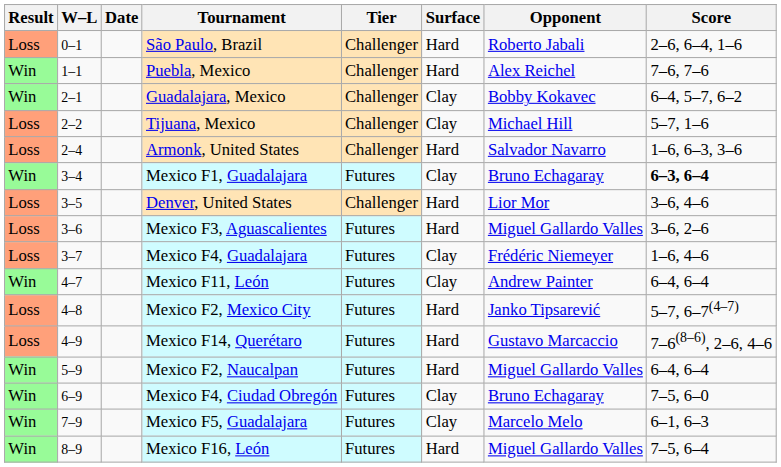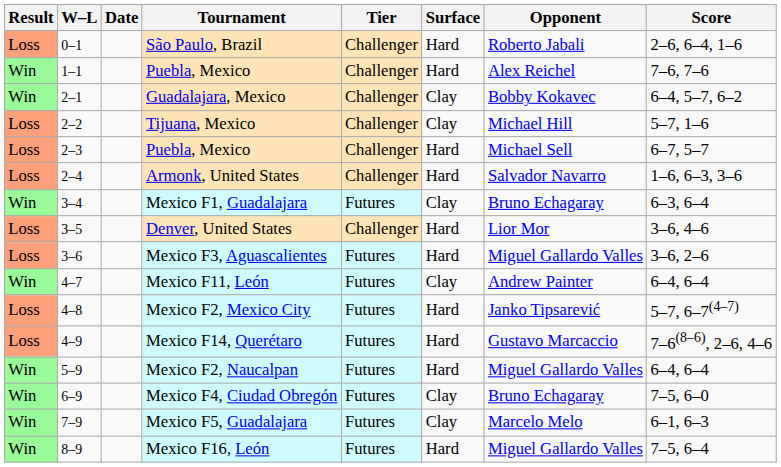 <table class="sortable wikitable">
 <tr>
 <th>Result</th>
 <th class="unsortable">W–L</th>
 <th>Date</th>
 <th>Tournament</th>
 <th>Tier</th>
 <th>Surface</th>
 <th>Opponent</th>
 <th class="unsortable">Score</th>
 </tr>
 <tr>
 <td bgcolor=FFA07A>Loss</td>
 <td><small>0–1</small></td>
 <td></td>
 <td style="background:moccasin;"><a href='#'>São Paulo</a>, Brazil</td>
 <td style="background:moccasin;">Challenger</td>
 <td>Hard</td>
 <td> <a href='#'>Roberto Jabali</a></td>
 <td>2–6, 6–4, 1–6</td>
 </tr>
 <tr>
 <td bgcolor=98FB98>Win</td>
 <td><small>1–1</small></td>
 <td></td>
 <td style="background:moccasin;"><a href='#'>Puebla</a>, Mexico</td>
 <td style="background:moccasin;">Challenger</td>
 <td>Hard</td>
 <td> <a href='#'>Alex Reichel</a></td>
 <td>7–6, 7–6</td>
 </tr>
 <tr>
 <td bgcolor=98FB98>Win</td>
 <td><small>2–1</small></td>
 <td></td>
 <td style="background:moccasin;"><a href='#'>Guadalajara</a>, Mexico</td>
 <td style="background:moccasin;">Challenger</td>
 <td>Clay</td>
 <td> <a href='#'>Bobby Kokavec</a></td>
 <td>6–4, 5–7, 6–2</td>
 </tr>
 <tr>
 <td bgcolor=FFA07A>Loss</td>
 <td><small>2–2</small></td>
 <td></td>
 <td style="background:moccasin;"><a href='#'>Tijuana</a>, Mexico</td>
 <td style="background:moccasin;">Challenger</td>
 <td>Clay</td>
 <td> <a href='#'>Michael Hill</a></td>
 <td>5–7, 1–6</td>
 </tr>
 <tr>
 <td bgcolor=FFA07A>Loss</td>
+<td><small>2–3</small></td>
+<td></td>
+<td style="background:moccasin;"><a href='#'>Puebla</a>, Mexico</td>
+<td style="background:moccasin;">Challenger</td>
+<td>Hard</td>
+<td> <a href='#'>Michael Sell</a></td>
+<td>6–7, 5–7</td>
+</tr>
+<tr>
+<td bgcolor=FFA07A>Loss</td>
 <td><small>2–4</small></td>
 <td></td>
 <td style="background:moccasin;"><a href='#'>Armonk</a>, United States</td>
 <td style="background:moccasin;">Challenger</td>
 <td>Hard</td>
 <td> <a href='#'>Salvador Navarro</a></td>
 <td>1–6, 6–3, 3–6</td>
 </tr>
 <tr>
 <td bgcolor=98FB98>Win</td>
 <td><small>3–4</small></td>
 <td></td>
 <td style="background:#cffcff;">Mexico F1, <a href='#'>Guadalajara</a></td>
 <td style="background:#cffcff;">Futures</td>
 <td>Clay</td>
 <td> <a href='#'>Bruno Echagaray</a></td>
-<td><strong>6–3, 6–4</strong></td>
+<td>6–3, 6–4</td>
 </tr>
 <tr>
 <td bgcolor=FFA07A>Loss</td>
 <td><small>3–5</small></td>
 <td></td>
 <td style="background:moccasin;"><a href='#'>Denver</a>, United States</td>
 <td style="background:moccasin;">Challenger</td>
 <td>Hard</td>
 <td> <a href='#'>Lior Mor</a></td>
 <td>3–6, 4–6</td>
 </tr>
 <tr>
 <td bgcolor=FFA07A>Loss</td>
 <td><small>3–6</small></td>
 <td></td>
 <td style="background:#cffcff;">Mexico F3, <a href='#'>Aguascalientes</a></td>
 <td style="background:#cffcff;">Futures</td>
 <td>Hard</td>
 <td> <a href='#'>Miguel Gallardo Valles</a></td>
 <td>3–6, 2–6</td>
-</tr>
-<tr>
-<td bgcolor=FFA07A>Loss</td>
-<td><small>3–7</small></td>
-<td></td>
-<td style="background:#cffcff;">Mexico F4, <a href='#'>Guadalajara</a></td>
-<td style="background:#cffcff;">Futures</td>
-<td>Clay</td>
-<td> <a href='#'>Frédéric Niemeyer</a></td>
-<td>1–6, 4–6</td>
 </tr>
 <tr>
 <td bgcolor=98FB98>Win</td>
 <td><small>4–7</small></td>
 <td></td>
 <td style="background:#cffcff;">Mexico F11, <a href='#'>León</a></td>
 <td style="background:#cffcff;">Futures</td>
 <td>Clay</td>
 <td> <a href='#'>Andrew Painter</a></td>
 <td>6–4, 6–4</td>
 </tr>
 <tr>
 <td bgcolor=FFA07A>Loss</td>
 <td><small>4–8</small></td>
 <td></td>
 <td style="background:#cffcff;">Mexico F2, <a href='#'>Mexico City</a></td>
 <td style="background:#cffcff;">Futures</td>
 <td>Hard</td>
 <td> <a href='#'>Janko Tipsarević</a></td>
 <td>5–7, 6–7<sup>(4–7)</sup></td>
 </tr>
 <tr>
 <td bgcolor=FFA07A>Loss</td>
 <td><small>4–9</small></td>
 <td></td>
 <td style="background:#cffcff;">Mexico F14, <a href='#'>Querétaro</a></td>
 <td style="background:#cffcff;">Futures</td>
 <td>Hard</td>
 <td> <a href='#'>Gustavo Marcaccio</a></td>
 <td>7–6<sup>(8–6)</sup>, 2–6, 4–6</td>
 </tr>
 <tr>
 <td bgcolor=98FB98>Win</td>
 <td><small>5–9</small></td>
 <td></td>
 <td style="background:#cffcff;">Mexico F2, <a href='#'>Naucalpan</a></td>
 <td style="background:#cffcff;">Futures</td>
 <td>Hard</td>
 <td> <a href='#'>Miguel Gallardo Valles</a></td>
 <td>6–4, 6–4</td>
 </tr>
 <tr>
 <td bgcolor=98FB98>Win</td>
 <td><small>6–9</small></td>
 <td></td>
 <td style="background:#cffcff;">Mexico F4, <a href='#'>Ciudad Obregón</a></td>
 <td style="background:#cffcff;">Futures</td>
 <td>Clay</td>
 <td> <a href='#'>Bruno Echagaray</a></td>
 <td>7–5, 6–0</td>
 </tr>
 <tr>
 <td bgcolor=98FB98>Win</td>
 <td><small>7–9</small></td>
 <td></td>
 <td style="background:#cffcff;">Mexico F5, <a href='#'>Guadalajara</a></td>
 <td style="background:#cffcff;">Futures</td>
 <td>Clay</td>
 <td> <a href='#'>Marcelo Melo</a></td>
 <td>6–1, 6–3</td>
 </tr>
 <tr>
 <td bgcolor=98FB98>Win</td>
 <td><small>8–9</small></td>
 <td></td>
 <td style="background:#cffcff;">Mexico F16, <a href='#'>León</a></td>
 <td style="background:#cffcff;">Futures</td>
 <td>Hard</td>
 <td> <a href='#'>Miguel Gallardo Valles</a></td>
 <td>7–5, 6–4</td>
 </tr>
 </table>
